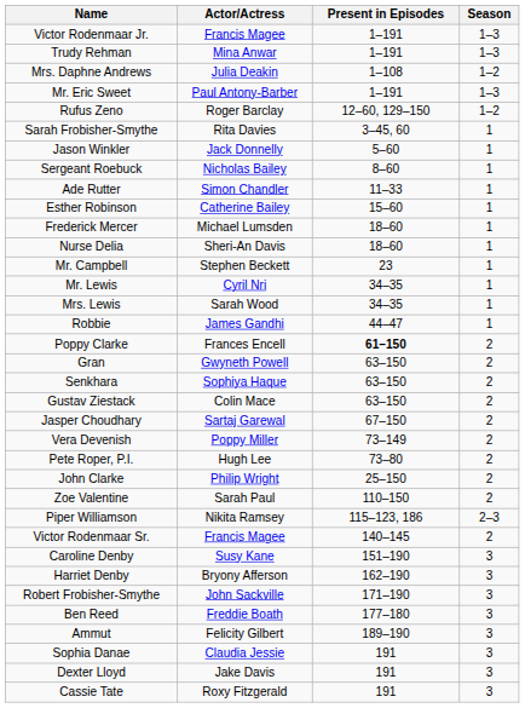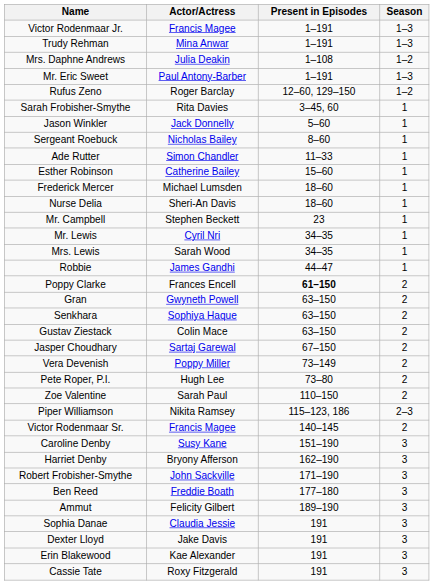 <table class="wikitable" style="width:675px;">
 <tr>
 <th>Name</th>
 <th>Actor/Actress</th>
 <th>Present in Episodes</th>
 <th>Season</th>
 </tr>
 <tr style="text-align:center;">
 <td>Victor Rodenmaar Jr.</td>
 <td style="text-align:center;"><a href='#'>Francis Magee</a></td>
 <td style="text-align:center;">1–191</td>
 <td style="text-align:center;">1–3</td>
 </tr>
 <tr style="text-align:center;">
 <td>Trudy Rehman</td>
 <td style="text-align:center;"><a href='#'>Mina Anwar</a></td>
 <td style="text-align:center;">1–191</td>
 <td style="text-align:center;">1–3</td>
 </tr>
 <tr style="text-align:center;">
 <td>Mrs. Daphne Andrews</td>
 <td style="text-align:center;"><a href='#'>Julia Deakin</a></td>
 <td style="text-align:center;">1–108</td>
 <td style="text-align:center;">1–2</td>
 </tr>
 <tr>
 <td style="text-align:center;">Mr. Eric Sweet</td>
 <td style="text-align:center;"><a href='#'>Paul Antony-Barber</a></td>
 <td style="text-align:center;">1–191</td>
 <td style="text-align:center;">1–3</td>
 </tr>
 <tr>
 <td style="text-align:center;">Rufus Zeno</td>
 <td style="text-align:center;">Roger Barclay</td>
 <td style="text-align:center;">12–60, 129–150</td>
 <td style="text-align:center;">1–2</td>
 </tr>
 <tr>
 <td style="text-align:center;">Sarah Frobisher-Smythe</td>
 <td style="text-align:center;">Rita Davies</td>
 <td style="text-align:center;">3–45, 60</td>
 <td style="text-align:center;">1</td>
 </tr>
 <tr>
 <td style="text-align:center;">Jason Winkler</td>
 <td style="text-align:center;"><a href='#'>Jack Donnelly</a></td>
 <td style="text-align:center;">5–60</td>
 <td style="text-align:center;">1</td>
 </tr>
 <tr style="text-align:center;">
 <td>Sergeant Roebuck</td>
 <td style="text-align:center;"><a href='#'>Nicholas Bailey</a></td>
 <td style="text-align:center;">8–60</td>
 <td style="text-align:center;">1</td>
 </tr>
 <tr style="text-align:center;">
 <td>Ade Rutter</td>
 <td style="text-align:center;"><a href='#'>Simon Chandler</a></td>
 <td style="text-align:center;">11–33</td>
 <td style="text-align:center;">1</td>
 </tr>
 <tr style="text-align:center;">
 <td>Esther Robinson</td>
 <td style="text-align:center;"><a href='#'>Catherine Bailey</a></td>
 <td style="text-align:center;">15–60</td>
 <td style="text-align:center;">1</td>
 </tr>
 <tr style="text-align:center;">
 <td>Frederick Mercer</td>
 <td style="text-align:center;">Michael Lumsden</td>
 <td style="text-align:center;">18–60</td>
 <td style="text-align:center;">1</td>
 </tr>
 <tr style="text-align:center;">
 <td>Nurse Delia</td>
 <td style="text-align:center;">Sheri-An Davis</td>
 <td style="text-align:center;">18–60</td>
 <td style="text-align:center;">1</td>
 </tr>
 <tr style="text-align:center;">
 <td>Mr. Campbell</td>
 <td style="text-align:center;">Stephen Beckett</td>
 <td style="text-align:center;">23</td>
 <td style="text-align:center;">1</td>
 </tr>
 <tr style="text-align:center;">
 <td>Mr. Lewis</td>
 <td style="text-align:center;"><a href='#'>Cyril Nri</a></td>
 <td style="text-align:center;">34–35</td>
 <td style="text-align:center;">1</td>
 </tr>
 <tr style="text-align:center;">
 <td>Mrs. Lewis</td>
 <td style="text-align:center;">Sarah Wood</td>
 <td style="text-align:center;">34–35</td>
 <td style="text-align:center;">1</td>
 </tr>
 <tr style="text-align:center;">
 <td>Robbie</td>
 <td style="text-align:center;"><a href='#'>James Gandhi</a></td>
 <td style="text-align:center;">44–47</td>
 <td style="text-align:center;">1</td>
 </tr>
 <tr style="text-align:center;">
 <td>Poppy Clarke</td>
 <td style="text-align:center;">Frances Encell</td>
 <td style="text-align:center;"><strong>61–150</strong></td>
 <td style="text-align:center;">2</td>
 </tr>
 <tr style="text-align:center;">
 <td>Gran</td>
 <td style="text-align:center;"><a href='#'>Gwyneth Powell</a></td>
 <td style="text-align:center;">63–150</td>
 <td style="text-align:center;">2</td>
 </tr>
 <tr style="text-align:center;">
 <td>Senkhara</td>
 <td style="text-align:center;"><a href='#'>Sophiya Haque</a></td>
 <td style="text-align:center;">63–150</td>
 <td style="text-align:center;">2</td>
 </tr>
 <tr style="text-align:center;">
 <td>Gustav Ziestack</td>
 <td style="text-align:center;">Colin Mace</td>
 <td style="text-align:center;">63–150</td>
 <td style="text-align:center;">2</td>
 </tr>
 <tr style="text-align:center;">
 <td>Jasper Choudhary</td>
 <td style="text-align:center;"><a href='#'>Sartaj Garewal</a></td>
 <td style="text-align:center;">67–150</td>
 <td style="text-align:center;">2</td>
 </tr>
 <tr style="text-align:center;">
 <td>Vera Devenish</td>
 <td style="text-align:center;"><a href='#'>Poppy Miller</a></td>
 <td style="text-align:center;">73–149</td>
 <td style="text-align:center;">2</td>
 </tr>
 <tr style="text-align:center;">
 <td>Pete Roper, P.I.</td>
 <td style="text-align:center;">Hugh Lee</td>
 <td style="text-align:center;">73–80</td>
 <td style="text-align:center;">2</td>
 </tr>
 <tr style="text-align:center;">
-<td>John Clarke</td>
-<td style="text-align:center;"><a href='#'>Philip Wright</a></td>
-<td style="text-align:center;">25–150</td>
-<td style="text-align:center;">2</td>
-</tr>
-<tr style="text-align:center;">
 <td>Zoe Valentine</td>
 <td style="text-align:center;">Sarah Paul</td>
 <td style="text-align:center;">110–150</td>
 <td style="text-align:center;">2</td>
 </tr>
 <tr style="text-align:center;">
 <td>Piper Williamson</td>
 <td style="text-align:center;">Nikita Ramsey</td>
 <td style="text-align:center;">115–123, 186</td>
 <td style="text-align:center;">2–3</td>
 </tr>
 <tr style="text-align:center;">
 <td>Victor Rodenmaar Sr.</td>
 <td style="text-align:center;"><a href='#'>Francis Magee</a></td>
 <td style="text-align:center;">140–145</td>
 <td style="text-align:center;">2</td>
 </tr>
 <tr style="text-align:center;">
 <td>Caroline Denby</td>
 <td style="text-align:center;"><a href='#'>Susy Kane</a></td>
 <td style="text-align:center;">151–190</td>
 <td style="text-align:center;">3</td>
 </tr>
 <tr style="text-align:center;">
 <td>Harriet Denby</td>
 <td style="text-align:center;">Bryony Afferson</td>
 <td style="text-align:center;">162–190</td>
 <td style="text-align:center;">3</td>
 </tr>
 <tr style="text-align:center;">
 <td>Robert Frobisher-Smythe</td>
 <td style="text-align:center;"><a href='#'>John Sackville</a></td>
 <td style="text-align:center;">171–190</td>
 <td style="text-align:center;">3</td>
 </tr>
 <tr style="text-align:center;">
 <td>Ben Reed</td>
 <td style="text-align:center;"><a href='#'>Freddie Boath</a></td>
 <td style="text-align:center;">177–180</td>
 <td style="text-align:center;">3</td>
 </tr>
 <tr style="text-align:center;">
 <td>Ammut</td>
 <td style="text-align:center;">Felicity Gilbert</td>
 <td style="text-align:center;">189–190</td>
 <td style="text-align:center;">3</td>
 </tr>
 <tr style="text-align:center;">
 <td>Sophia Danae</td>
 <td style="text-align:center;"><a href='#'>Claudia Jessie</a></td>
 <td style="text-align:center;">191</td>
 <td style="text-align:center;">3</td>
 </tr>
 <tr style="text-align:center;">
 <td>Dexter Lloyd</td>
 <td style="text-align:center;">Jake Davis</td>
 <td style="text-align:center;">191</td>
 <td style="text-align:center;">3</td>
 </tr>
 <tr style="text-align:center;">
+<td>Erin Blakewood</td>
+<td style="text-align:center;">Kae Alexander</td>
+<td style="text-align:center;">191</td>
+<td style="text-align:center;">3</td>
+</tr>
+<tr style="text-align:center;">
 <td>Cassie Tate</td>
 <td style="text-align:center;">Roxy Fitzgerald</td>
 <td style="text-align:center;">191</td>
 <td style="text-align:center;">3</td>
 </tr>
 </table>
